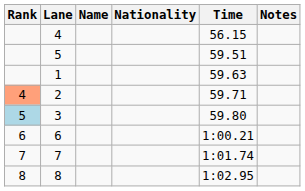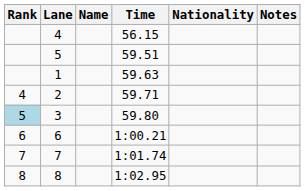 <table class="wikitable sortable" style="text-align:center">
 <tr>
 <th>Rank</th>
 <th>Lane</th>
 <th>Name</th>
+<th>Time</th>
 <th>Nationality</th>
-<th>Time</th>
 <th>Notes</th>
 </tr>
 <tr>
 <td></td>
 <td>4</td>
 <td align=left></td>
+<td>56.15</td>
 <td align=left></td>
-<td>56.15</td>
 <td><strong></strong></td>
 </tr>
 <tr>
 <td></td>
 <td>5</td>
 <td align=left></td>
+<td>59.51</td>
 <td align=left></td>
-<td>59.51</td>
 <td></td>
 </tr>
 <tr>
 <td></td>
 <td>1</td>
 <td align=left></td>
+<td>59.63</td>
 <td align=left></td>
-<td>59.63</td>
 <td></td>
 </tr>
 <tr>
-<td style="background: lightsalmon;">4</td>
+<td>4</td>
 <td>2</td>
 <td align=left></td>
+<td>59.71</td>
 <td align=left></td>
-<td>59.71</td>
 <td></td>
 </tr>
 <tr>
 <td style="background: lightblue;">5</td>
 <td>3</td>
 <td align=left></td>
+<td>59.80</td>
 <td align=left></td>
-<td>59.80</td>
 <td></td>
 </tr>
 <tr>
 <td>6</td>
 <td>6</td>
 <td align=left></td>
+<td>1:00.21</td>
 <td align=left></td>
-<td>1:00.21</td>
 <td></td>
 </tr>
 <tr>
 <td>7</td>
 <td>7</td>
 <td align=left></td>
+<td>1:01.74</td>
 <td align=left></td>
-<td>1:01.74</td>
 <td></td>
 </tr>
 <tr>
 <td>8</td>
 <td>8</td>
 <td align=left></td>
+<td>1:02.95</td>
 <td align=left></td>
-<td>1:02.95</td>
 <td></td>
 </tr>
 </table>
